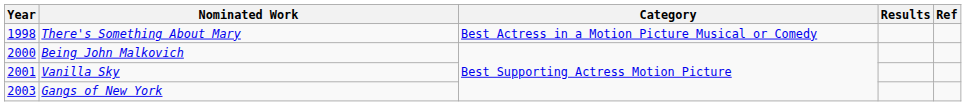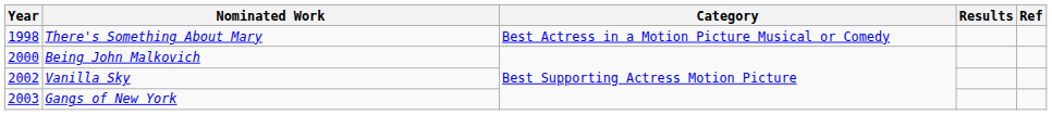 <table class="wikitable">
 <tr>
 <th scope="col" style="width:1em;">Year</th>
 <th scope="col" style="width:35em;">Nominated Work</th>
 <th scope="col" style="width:35em;">Category</th>
 <th scope="col" style="width:1em;">Results</th>
 <th scope="col" style="width:1em;">Ref</th>
 </tr>
 <tr>
 <td><a href='#'>1998</a></td>
 <td><em><a href='#'>There's Something About Mary</a></em></td>
 <td><a href='#'>Best Actress in a Motion Picture  Musical or Comedy</a></td>
 <td></td>
 <td></td>
 </tr>
 <tr>
 <td><a href='#'>2000</a></td>
 <td><em><a href='#'>Being John Malkovich</a></em></td>
 <td rowspan="3"><a href='#'>Best Supporting Actress  Motion Picture</a></td>
 <td></td>
 <td></td>
 </tr>
 <tr>
-<td><a href='#'>2001</a></td>
+<td><a href='#'>2002</a></td>
 <td><em><a href='#'>Vanilla Sky</a></em></td>
 <td></td>
 <td></td>
 </tr>
 <tr>
 <td><a href='#'>2003</a></td>
 <td><em><a href='#'>Gangs of New York</a></em></td>
 <td></td>
 <td></td>
 </tr>
 </table>
